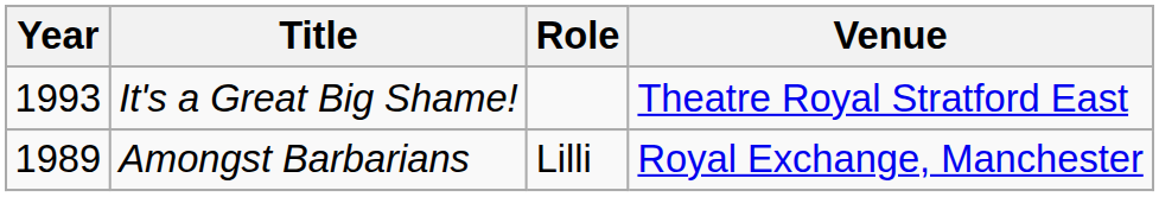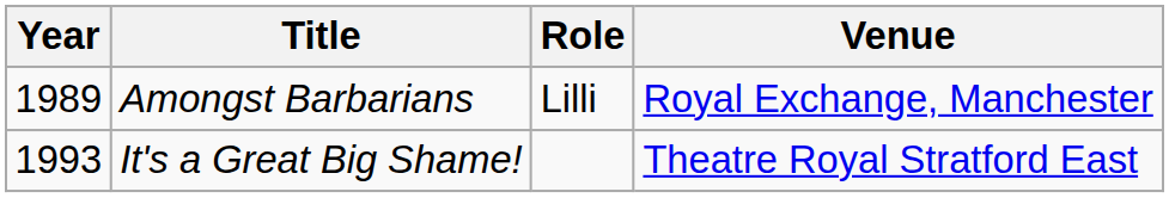 <table class="wikitable plainrowheaders sortable">
 <tr>
 <th>Year</th>
 <th>Title</th>
 <th>Role</th>
 <th>Venue</th>
 </tr>
 <tr>
+<td>1989</td>
+<td><em>Amongst Barbarians</em></td>
+<td>Lilli</td>
+<td><a href='#'>Royal Exchange, Manchester</a></td>
+</tr>
+<tr>
 <td>1993</td>
 <td><em>It's a Great Big Shame!</em></td>
 <td></td>
 <td><a href='#'>Theatre Royal Stratford East</a></td>
 </tr>
-<tr>
-<td>1989</td>
-<td><em>Amongst Barbarians</em></td>
-<td>Lilli</td>
-<td><a href='#'>Royal Exchange, Manchester</a></td>
-</tr>
 </table>
